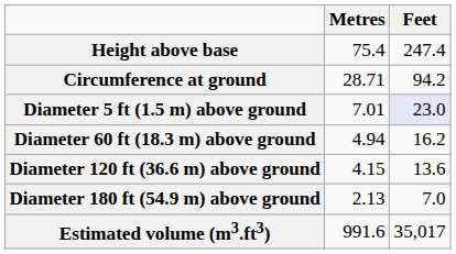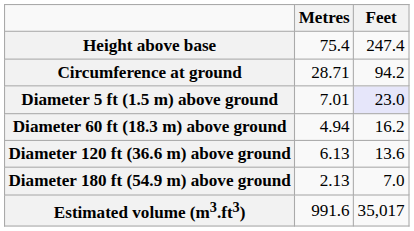 <table class="wikitable">
 <tr>
 <td></td>
 <th>Metres</th>
 <th>Feet</th>
 </tr>
 <tr>
 <th>Height above base</th>
 <td ALIGN="RIGHT">75.4</td>
 <td ALIGN="RIGHT">247.4</td>
 </tr>
 <tr>
 <th>Circumference at ground</th>
 <td ALIGN="RIGHT">28.71</td>
 <td ALIGN="RIGHT">94.2</td>
 </tr>
 <tr>
 <th>Diameter 5 ft (1.5 m) above ground</th>
 <td ALIGN="RIGHT">7.01</td>
 <td ALIGN="RIGHT" style="background: lavender;">23.0</td>
 </tr>
 <tr>
 <th>Diameter 60 ft (18.3 m) above ground</th>
 <td ALIGN="RIGHT">4.94</td>
 <td ALIGN="RIGHT">16.2</td>
 </tr>
 <tr>
 <th>Diameter 120 ft (36.6 m) above ground</th>
-<td ALIGN="RIGHT">4.15</td>
+<td ALIGN="RIGHT">6.13</td>
 <td ALIGN="RIGHT">13.6</td>
 </tr>
 <tr>
 <th>Diameter 180 ft (54.9 m) above ground</th>
 <td ALIGN="RIGHT">2.13</td>
 <td ALIGN="RIGHT">7.0</td>
 </tr>
 <tr>
 <th>Estimated volume (m<sup>3</sup>.ft<sup>3</sup>)</th>
 <td align="right">991.6</td>
 <td align="right">35,017</td>
 </tr>
 </table>
